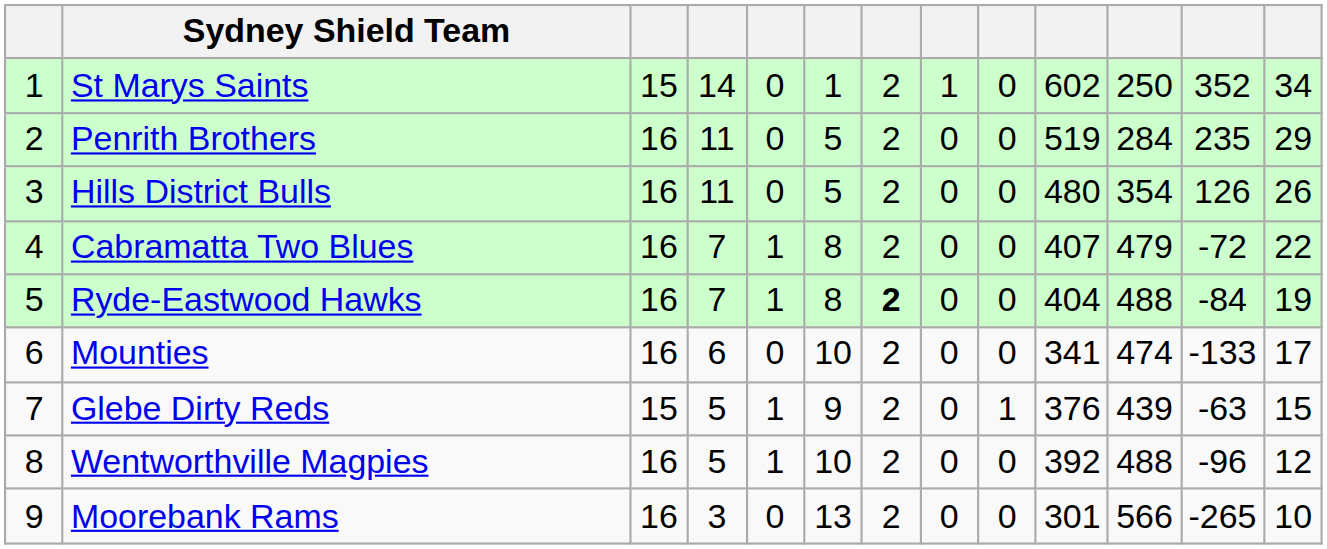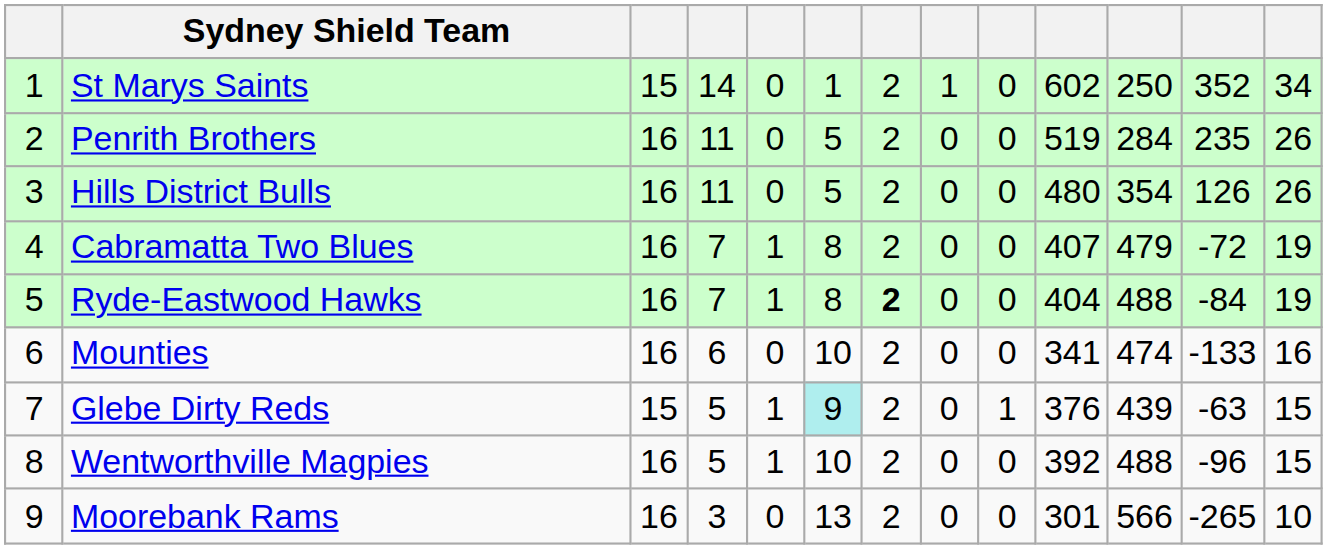 <table class="wikitable" style="text-align:center">
 <tr>
 <th width=20></th>
 <th width=260>Sydney Shield Team</th>
 <th width=20></th>
 <th width=20></th>
 <th width=20></th>
 <th width=20></th>
 <th width=20></th>
 <th width=20></th>
 <th width=20></th>
 <th width=20></th>
 <th width=20></th>
 <th width=30></th>
 <th width=20></th>
 </tr>
 <tr style="background: #ccffcc;">
 <td>1</td>
 <td align=left> <a href='#'>St Marys Saints</a></td>
 <td>15</td>
 <td>14</td>
 <td>0</td>
 <td>1</td>
 <td>2</td>
 <td>1</td>
 <td>0</td>
 <td>602</td>
 <td>250</td>
 <td>352</td>
 <td>34</td>
 </tr>
 <tr style="background: #ccffcc;">
 <td>2</td>
 <td align=left> <a href='#'>Penrith Brothers</a></td>
 <td>16</td>
 <td>11</td>
 <td>0</td>
 <td>5</td>
 <td>2</td>
 <td>0</td>
 <td>0</td>
 <td>519</td>
 <td>284</td>
 <td>235</td>
-<td>29</td>
+<td>26</td>
 </tr>
 <tr style="background: #ccffcc;">
 <td>3</td>
 <td align=left> <a href='#'>Hills District Bulls</a></td>
 <td>16</td>
 <td>11</td>
 <td>0</td>
 <td>5</td>
 <td>2</td>
 <td>0</td>
 <td>0</td>
 <td>480</td>
 <td>354</td>
 <td>126</td>
 <td>26</td>
 </tr>
 <tr style="background: #ccffcc;">
 <td>4</td>
 <td align=left> <a href='#'>Cabramatta Two Blues</a></td>
 <td>16</td>
 <td>7</td>
 <td>1</td>
 <td>8</td>
 <td>2</td>
 <td>0</td>
 <td>0</td>
 <td>407</td>
 <td>479</td>
 <td>-72</td>
-<td>22</td>
+<td>19</td>
 </tr>
 <tr style="background: #ccffcc;">
 <td>5</td>
 <td align=left> <a href='#'>Ryde-Eastwood Hawks</a></td>
 <td>16</td>
 <td>7</td>
 <td>1</td>
 <td>8</td>
 <td><strong>2</strong></td>
 <td>0</td>
 <td>0</td>
 <td>404</td>
 <td>488</td>
 <td>-84</td>
 <td>19</td>
 </tr>
 <tr>
 <td>6</td>
 <td align=left> <a href='#'>Mounties</a></td>
 <td>16</td>
 <td>6</td>
 <td>0</td>
 <td>10</td>
 <td>2</td>
 <td>0</td>
 <td>0</td>
 <td>341</td>
 <td>474</td>
 <td>-133</td>
-<td>17</td>
+<td>16</td>
 </tr>
 <tr>
 <td>7</td>
 <td align=left> <a href='#'>Glebe Dirty Reds</a></td>
 <td>15</td>
 <td>5</td>
 <td>1</td>
-<td>9</td>
+<td style="background: paleturquoise;">9</td>
 <td>2</td>
 <td>0</td>
 <td>1</td>
 <td>376</td>
 <td>439</td>
 <td>-63</td>
 <td>15</td>
 </tr>
 <tr>
 <td>8</td>
 <td align=left> <a href='#'>Wentworthville Magpies</a></td>
 <td>16</td>
 <td>5</td>
 <td>1</td>
 <td>10</td>
 <td>2</td>
 <td>0</td>
 <td>0</td>
 <td>392</td>
 <td>488</td>
 <td>-96</td>
-<td>12</td>
+<td>15</td>
 </tr>
 <tr>
 <td>9</td>
 <td align=left> <a href='#'>Moorebank Rams</a></td>
 <td>16</td>
 <td>3</td>
 <td>0</td>
 <td>13</td>
 <td>2</td>
 <td>0</td>
 <td>0</td>
 <td>301</td>
 <td>566</td>
 <td>-265</td>
 <td>10</td>
 </tr>
 </table>
